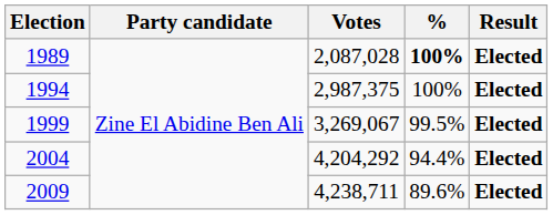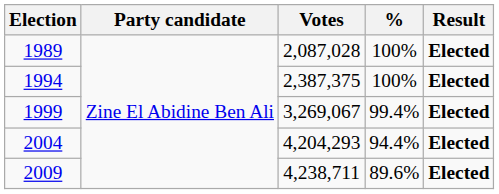 <table class=wikitable style=text-align:center>
 <tr>
 <th>Election</th>
 <th>Party candidate</th>
 <th>Votes</th>
 <th>%</th>
 <th>Result</th>
 </tr>
 <tr>
 <td><a href='#'>1989</a></td>
 <td rowspan=5><a href='#'>Zine El Abidine Ben Ali</a></td>
 <td>2,087,028</td>
-<td><strong>100%</strong></td>
+<td>100%</td>
 <td><strong>Elected</strong> </td>
 </tr>
 <tr>
 <td><a href='#'>1994</a></td>
-<td>2,987,375</td>
+<td>2,387,375</td>
 <td>100%</td>
 <td><strong>Elected</strong> </td>
 </tr>
 <tr>
 <td><a href='#'>1999</a></td>
 <td>3,269,067</td>
-<td>99.5%</td>
+<td>99.4%</td>
 <td><strong>Elected</strong> </td>
 </tr>
 <tr>
 <td><a href='#'>2004</a></td>
-<td>4,204,292</td>
+<td>4,204,293</td>
 <td>94.4%</td>
 <td><strong>Elected</strong> </td>
 </tr>
 <tr>
 <td><a href='#'>2009</a></td>
 <td>4,238,711</td>
 <td>89.6%</td>
 <td><strong>Elected</strong> </td>
 </tr>
 </table>
